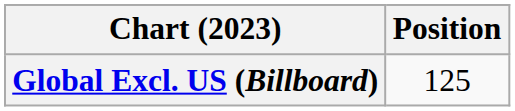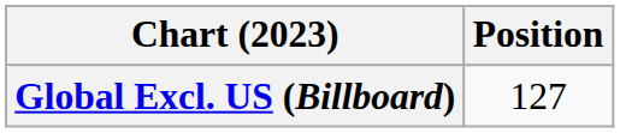 <table class="wikitable plainrowheaders" style="text-align:center">
 <tr>
 <th scope="col">Chart (2023)</th>
 <th scope="col">Position</th>
 </tr>
 <tr>
 <th scope="row"><a href='#'>Global Excl. US</a> (<em>Billboard</em>)</th>
-<td>125</td>
+<td>127</td>
 </tr>
 </table>
